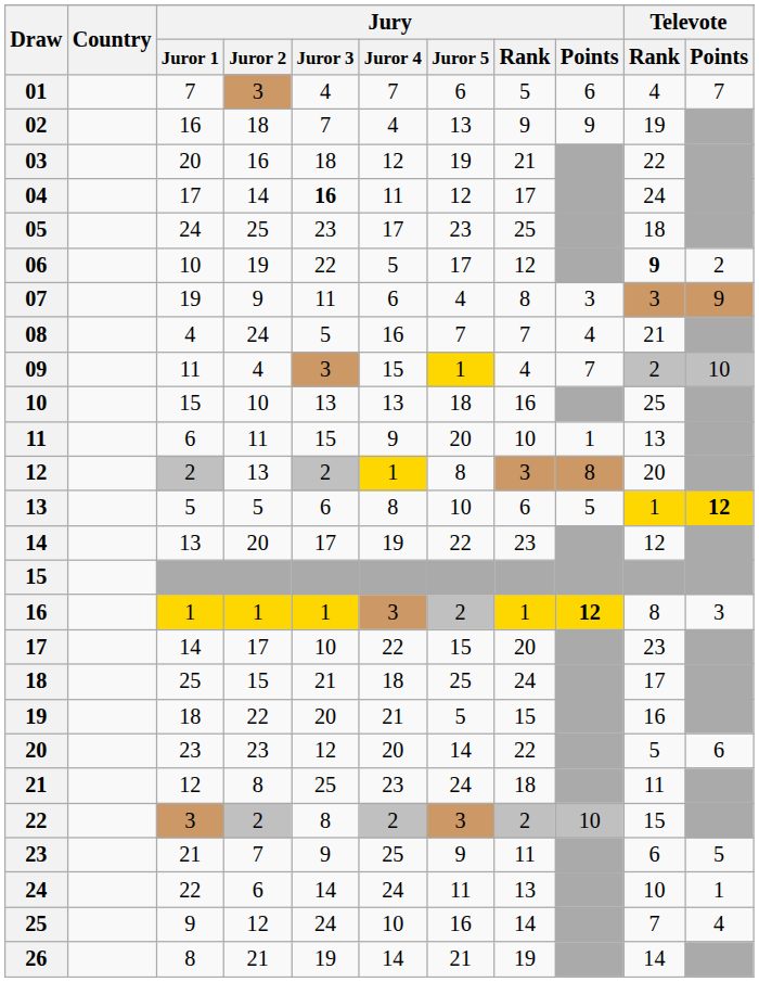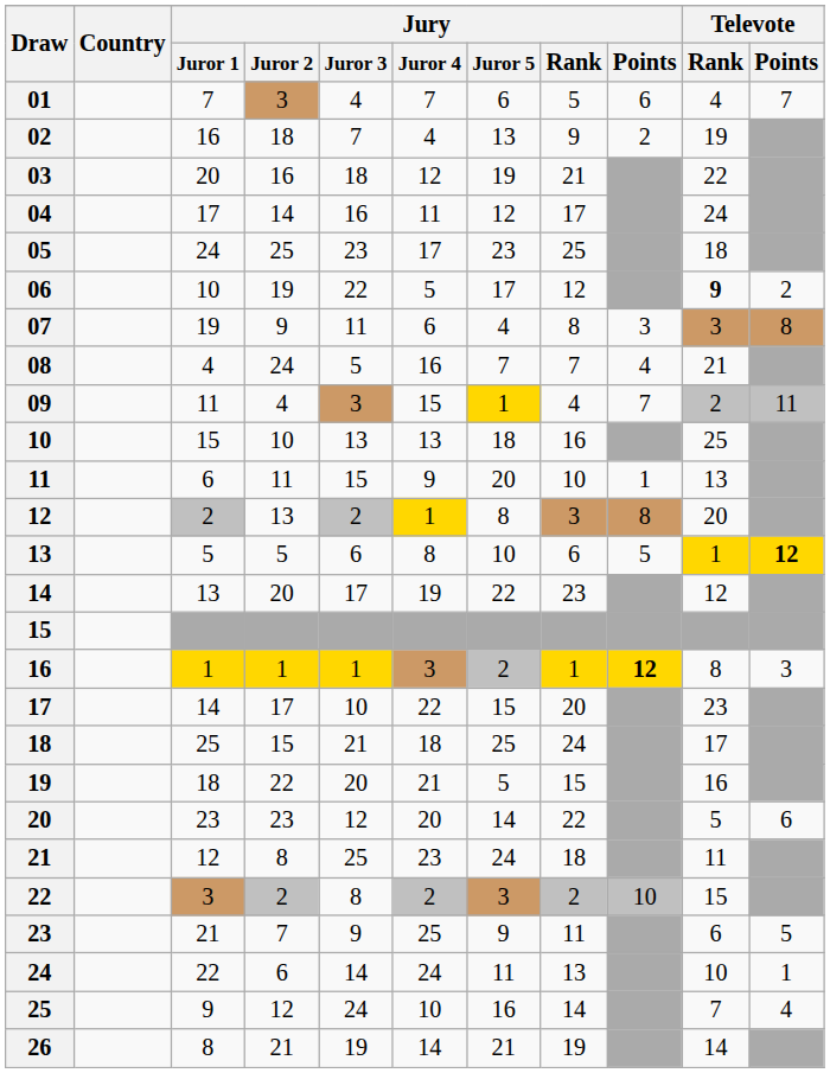 <table class="sortable wikitable collapsible plainrowheaders" style="text-align:center;">
 <tr>
 </tr>
 <tr>
 <th scope="col" rowspan="2">Draw</th>
 <th scope="col" rowspan="2">Country</th>
 <th scope="col" colspan="7">Jury</th>
 <th scope="col" colspan="2">Televote</th>
 </tr>
 <tr>
 <th scope="col"><small>Juror 1</small></th>
 <th scope="col"><small>Juror 2</small></th>
 <th scope="col"><small>Juror 3</small></th>
 <th scope="col"><small>Juror 4</small></th>
 <th scope="col"><small>Juror 5</small></th>
 <th scope="col">Rank</th>
 <th scope="col">Points</th>
 <th scope="col">Rank</th>
 <th scope="col">Points</th>
 </tr>
 <tr>
 <th scope="row" style="text-align:center;">01</th>
 <td style="text-align:left;"></td>
 <td>7</td>
 <td style="background:#CC9966;">3</td>
 <td>4</td>
 <td>7</td>
 <td>6</td>
 <td>5</td>
 <td>6</td>
 <td>4</td>
 <td>7</td>
 </tr>
 <tr>
 <th scope="row" style="text-align:center;">02</th>
 <td style="text-align:left;"></td>
 <td>16</td>
 <td>18</td>
 <td>7</td>
 <td>4</td>
 <td>13</td>
 <td>9</td>
-<td>9</td>
+<td>2</td>
 <td>19</td>
 <td style="background:#AAAAAA;"></td>
 </tr>
 <tr>
 <th scope="row" style="text-align:center;">03</th>
 <td style="text-align:left;"></td>
 <td>20</td>
 <td>16</td>
 <td>18</td>
 <td>12</td>
 <td>19</td>
 <td>21</td>
 <td style="background:#AAAAAA;"></td>
 <td>22</td>
 <td style="background:#AAAAAA;"></td>
 </tr>
 <tr>
 <th scope="row" style="text-align:center;">04</th>
 <td style="text-align:left;"></td>
 <td>17</td>
 <td>14</td>
-<td><strong>16</strong></td>
+<td>16</td>
 <td>11</td>
 <td>12</td>
 <td>17</td>
 <td style="background:#AAAAAA;"></td>
 <td>24</td>
 <td style="background:#AAAAAA;"></td>
 </tr>
 <tr>
 <th scope="row" style="text-align:center;">05</th>
 <td style="text-align:left;"></td>
 <td>24</td>
 <td>25</td>
 <td>23</td>
 <td>17</td>
 <td>23</td>
 <td>25</td>
 <td style="background:#AAAAAA;"></td>
 <td>18</td>
 <td style="background:#AAAAAA;"></td>
 </tr>
 <tr>
 <th scope="row" style="text-align:center;">06</th>
 <td style="text-align:left;"></td>
 <td>10</td>
 <td>19</td>
 <td>22</td>
 <td>5</td>
 <td>17</td>
 <td>12</td>
 <td style="background:#AAAAAA;"></td>
 <td><strong>9</strong></td>
 <td>2</td>
 </tr>
 <tr>
 <th scope="row" style="text-align:center;">07</th>
 <td style="text-align:left;"></td>
 <td>19</td>
 <td>9</td>
 <td>11</td>
 <td>6</td>
 <td>4</td>
 <td>8</td>
 <td>3</td>
 <td style="background:#CC9966;">3</td>
-<td style="background:#CC9966;">9</td>
+<td style="background:#CC9966;">8</td>
 </tr>
 <tr>
 <th scope="row" style="text-align:center;">08</th>
 <td style="text-align:left;"></td>
 <td>4</td>
 <td>24</td>
 <td>5</td>
 <td>16</td>
 <td>7</td>
 <td>7</td>
 <td>4</td>
 <td>21</td>
 <td style="background:#AAAAAA;"></td>
 </tr>
 <tr>
 <th scope="row" style="text-align:center;">09</th>
 <td style="text-align:left;"></td>
 <td>11</td>
 <td>4</td>
 <td style="background:#CC9966;">3</td>
 <td>15</td>
 <td style="background:gold;">1</td>
 <td>4</td>
 <td>7</td>
 <td style="background:silver;">2</td>
-<td style="background:silver;">10</td>
+<td style="background:silver;">11</td>
 </tr>
 <tr>
 <th scope="row" style="text-align:center;">10</th>
 <td style="text-align:left;"></td>
 <td>15</td>
 <td>10</td>
 <td>13</td>
 <td>13</td>
 <td>18</td>
 <td>16</td>
 <td style="background:#AAAAAA;"></td>
 <td>25</td>
 <td style="background:#AAAAAA;"></td>
 </tr>
 <tr>
 <th scope="row" style="text-align:center;">11</th>
 <td style="text-align:left;"></td>
 <td>6</td>
 <td>11</td>
 <td>15</td>
 <td>9</td>
 <td>20</td>
 <td>10</td>
 <td>1</td>
 <td>13</td>
 <td style="background:#AAAAAA;"></td>
 </tr>
 <tr>
 <th scope="row" style="text-align:center;">12</th>
 <td style="text-align:left;"></td>
 <td style="background:silver;">2</td>
 <td>13</td>
 <td style="background:silver;">2</td>
 <td style="background:gold;">1</td>
 <td>8</td>
 <td style="background:#CC9966;">3</td>
 <td style="background:#CC9966;">8</td>
 <td>20</td>
 <td style="background:#AAAAAA;"></td>
 </tr>
 <tr>
 <th scope="row" style="text-align:center;">13</th>
 <td style="text-align:left;"></td>
 <td>5</td>
 <td>5</td>
 <td>6</td>
 <td>8</td>
 <td>10</td>
 <td>6</td>
 <td>5</td>
 <td style="background:gold;">1</td>
 <td style="background:gold;"><strong>12</strong></td>
 </tr>
 <tr>
 <th scope="row" style="text-align:center;">14</th>
 <td style="text-align:left;"></td>
 <td>13</td>
 <td>20</td>
 <td>17</td>
 <td>19</td>
 <td>22</td>
 <td>23</td>
 <td style="background:#AAAAAA;"></td>
 <td>12</td>
 <td style="background:#AAAAAA;"></td>
 </tr>
 <tr class="sortbottom">
 <th scope="row" style="text-align:center;">15</th>
 <td style="text-align:left;"></td>
 <td style="background:#AAAAAA;"></td>
 <td style="background:#AAAAAA;"></td>
 <td style="background:#AAAAAA;"></td>
 <td style="background:#AAAAAA;"></td>
 <td style="background:#AAAAAA;"></td>
 <td style="background:#AAAAAA;"></td>
 <td style="background:#AAAAAA;"></td>
 <td style="background:#AAAAAA;"></td>
 <td style="background:#AAAAAA;"></td>
 </tr>
 <tr>
 <th scope="row" style="text-align:center;">16</th>
 <td style="text-align:left;"></td>
 <td style="background:gold;">1</td>
 <td style="background:gold;">1</td>
 <td style="background:gold;">1</td>
 <td style="background:#CC9966;">3</td>
 <td style="background:silver;">2</td>
 <td style="background:gold;">1</td>
 <td style="background:gold;"><strong>12</strong></td>
 <td>8</td>
 <td>3</td>
 </tr>
 <tr>
 <th scope="row" style="text-align:center;">17</th>
 <td style="text-align:left;"></td>
 <td>14</td>
 <td>17</td>
 <td>10</td>
 <td>22</td>
 <td>15</td>
 <td>20</td>
 <td style="background:#AAAAAA;"></td>
 <td>23</td>
 <td style="background:#AAAAAA;"></td>
 </tr>
 <tr>
 <th scope="row" style="text-align:center;">18</th>
 <td style="text-align:left;"></td>
 <td>25</td>
 <td>15</td>
 <td>21</td>
 <td>18</td>
 <td>25</td>
 <td>24</td>
 <td style="background:#AAAAAA;"></td>
 <td>17</td>
 <td style="background:#AAAAAA;"></td>
 </tr>
 <tr>
 <th scope="row" style="text-align:center;">19</th>
 <td style="text-align:left;"></td>
 <td>18</td>
 <td>22</td>
 <td>20</td>
 <td>21</td>
 <td>5</td>
 <td>15</td>
 <td style="background:#AAAAAA;"></td>
 <td>16</td>
 <td style="background:#AAAAAA;"></td>
 </tr>
 <tr>
 <th scope="row" style="text-align:center;">20</th>
 <td style="text-align:left;"></td>
 <td>23</td>
 <td>23</td>
 <td>12</td>
 <td>20</td>
 <td>14</td>
 <td>22</td>
 <td style="background:#AAAAAA;"></td>
 <td>5</td>
 <td>6</td>
 </tr>
 <tr>
 <th scope="row" style="text-align:center;">21</th>
 <td style="text-align:left;"></td>
 <td>12</td>
 <td>8</td>
 <td>25</td>
 <td>23</td>
 <td>24</td>
 <td>18</td>
 <td style="background:#AAAAAA;"></td>
 <td>11</td>
 <td style="background:#AAAAAA;"></td>
 </tr>
 <tr>
 <th scope="row" style="text-align:center;">22</th>
 <td style="text-align:left;"></td>
 <td style="background:#CC9966;">3</td>
 <td style="background:silver;">2</td>
 <td>8</td>
 <td style="background:silver;">2</td>
 <td style="background:#CC9966;">3</td>
 <td style="background:silver;">2</td>
 <td style="background:silver;">10</td>
 <td>15</td>
 <td style="background:#AAAAAA;"></td>
 </tr>
 <tr>
 <th scope="row" style="text-align:center;">23</th>
 <td style="text-align:left;"></td>
 <td>21</td>
 <td>7</td>
 <td>9</td>
 <td>25</td>
 <td>9</td>
 <td>11</td>
 <td style="background:#AAAAAA;"></td>
 <td>6</td>
 <td>5</td>
 </tr>
 <tr>
 <th scope="row" style="text-align:center;">24</th>
 <td style="text-align:left;"></td>
 <td>22</td>
 <td>6</td>
 <td>14</td>
 <td>24</td>
 <td>11</td>
 <td>13</td>
 <td style="background:#AAAAAA;"></td>
 <td>10</td>
 <td>1</td>
 </tr>
 <tr>
 <th scope="row" style="text-align:center;">25</th>
 <td style="text-align:left;"></td>
 <td>9</td>
 <td>12</td>
 <td>24</td>
 <td>10</td>
 <td>16</td>
 <td>14</td>
 <td style="background:#AAAAAA;"></td>
 <td>7</td>
 <td>4</td>
 </tr>
 <tr>
 <th scope="row" style="text-align:center;">26</th>
 <td style="text-align:left;"></td>
 <td>8</td>
 <td>21</td>
 <td>19</td>
 <td>14</td>
 <td>21</td>
 <td>19</td>
 <td style="background:#AAAAAA;"></td>
 <td>14</td>
 <td style="background:#AAAAAA;"></td>
 </tr>
 </table>
